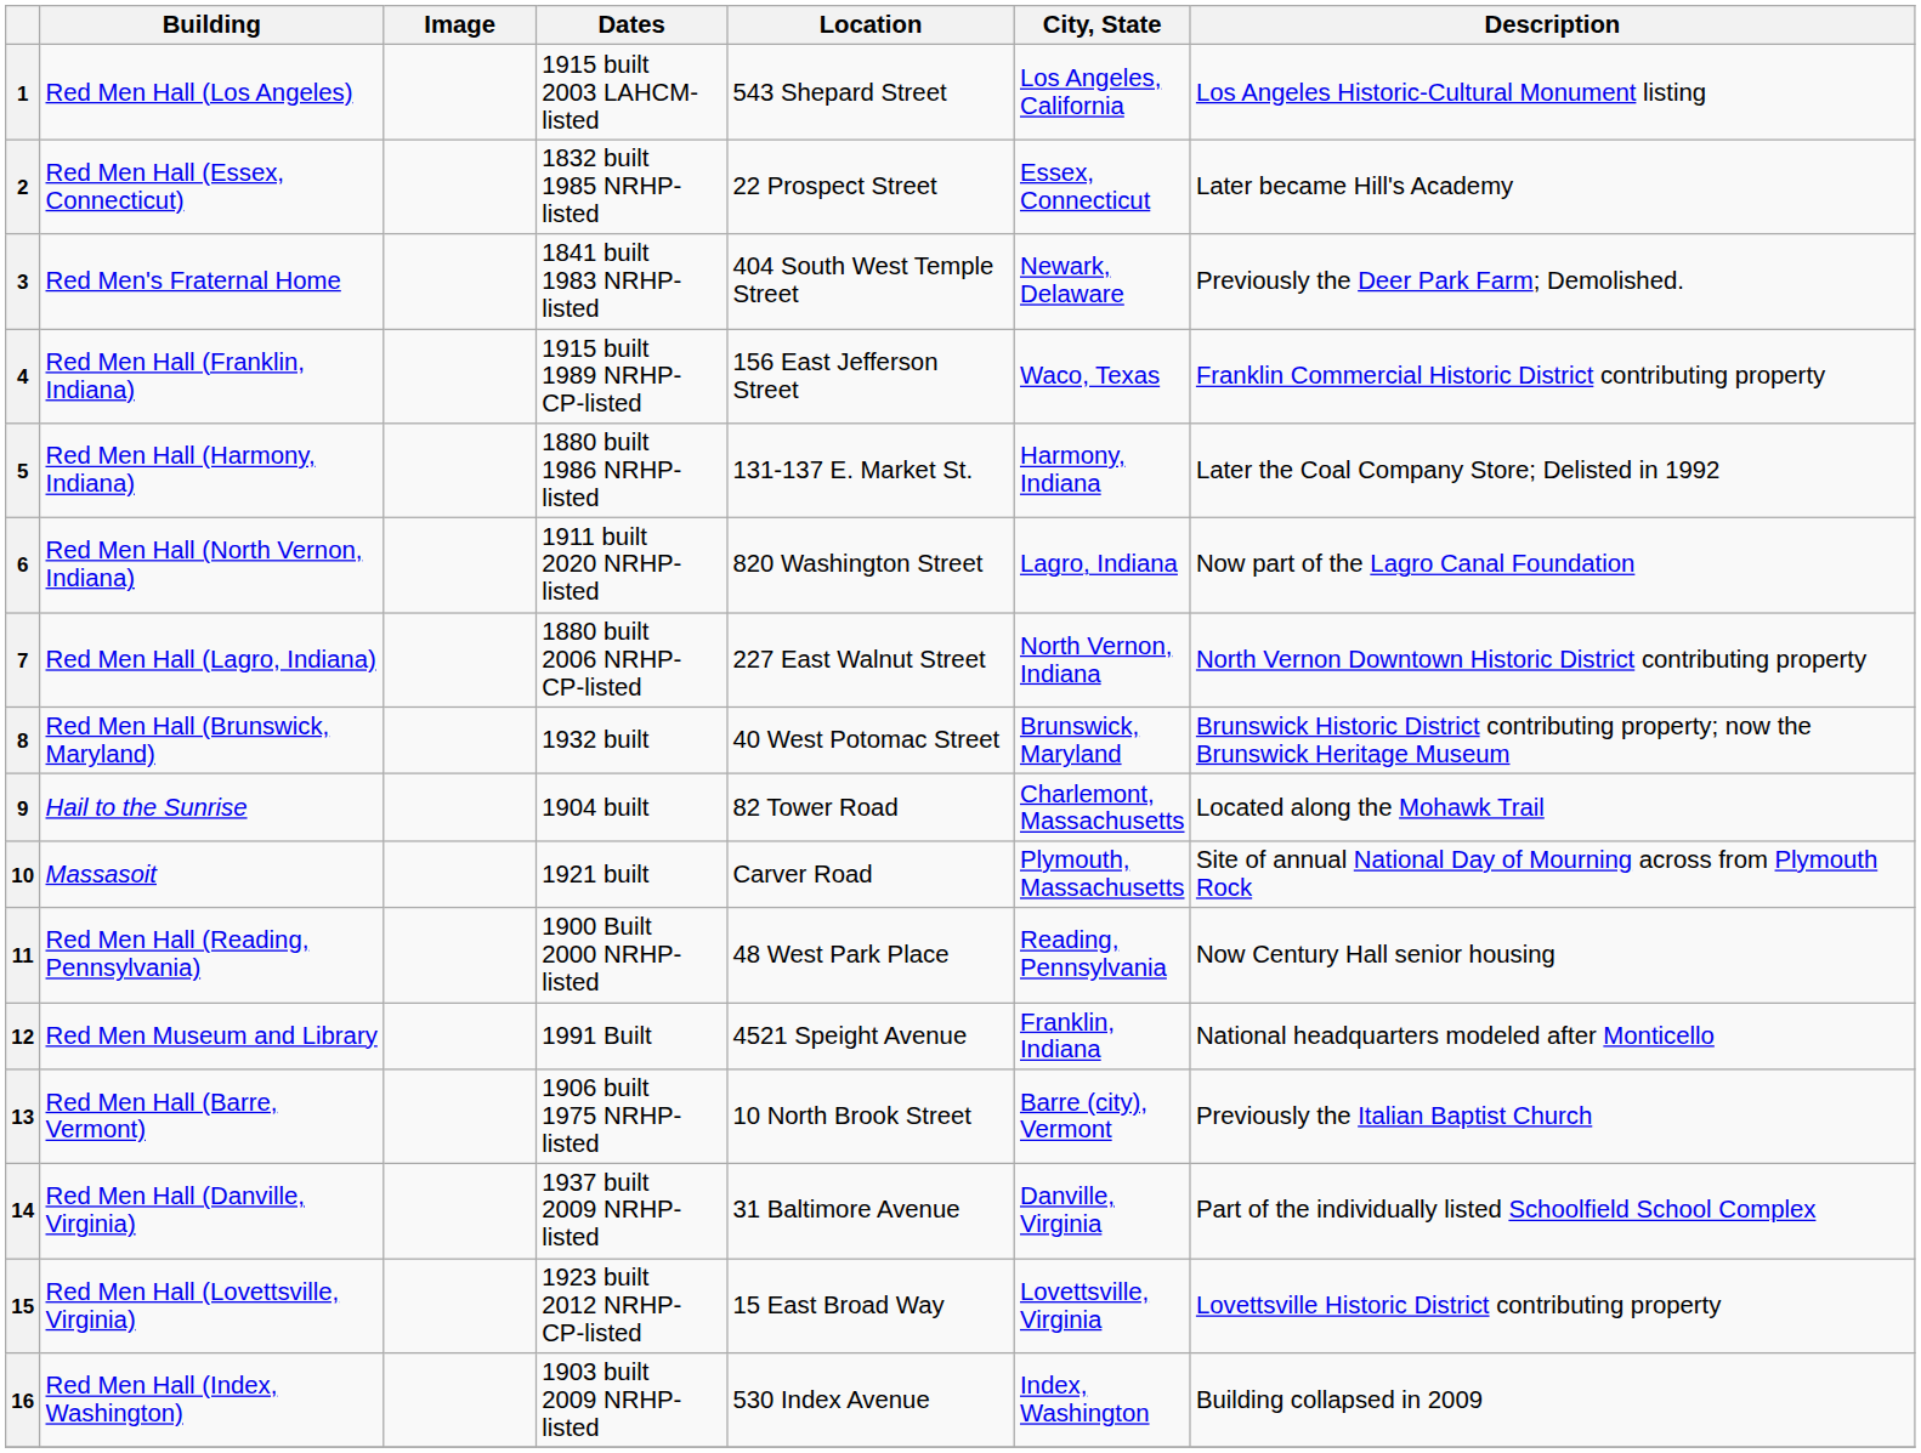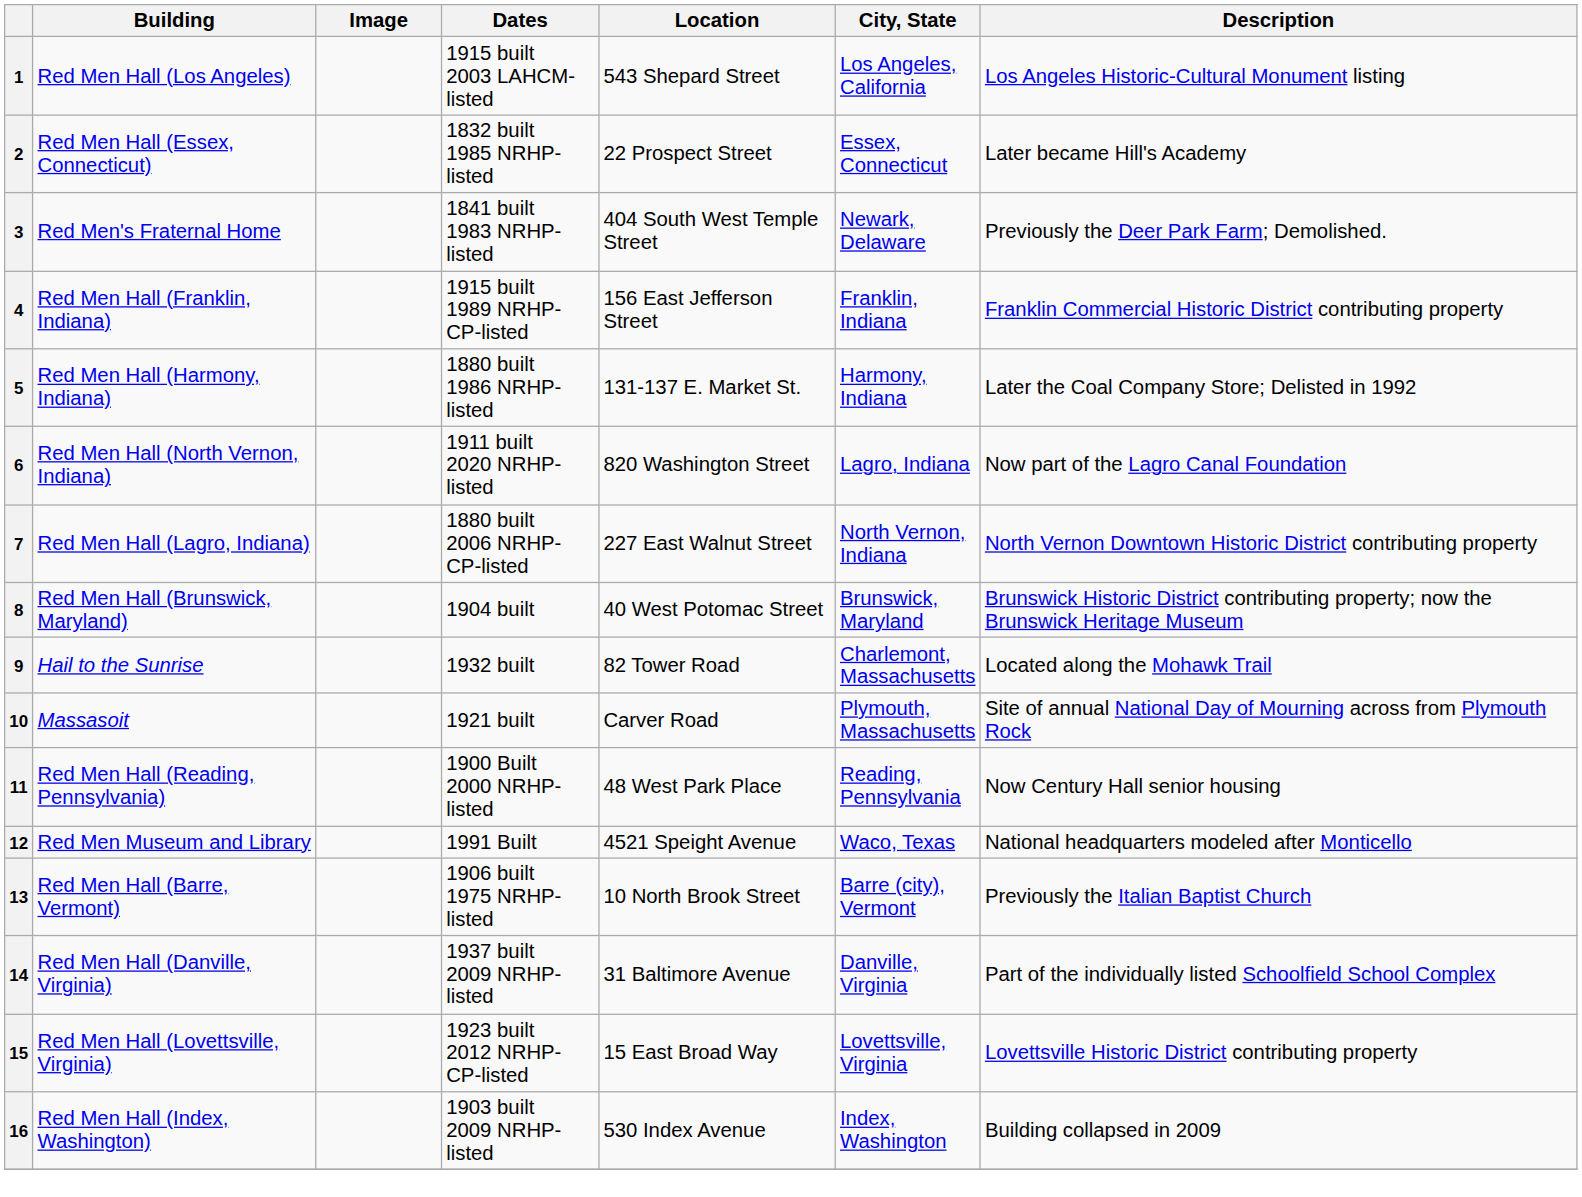 <table class="wikitable sortable" style="width:98%">
 <tr>
 <th></th>
 <th width = 18%><strong>Building</strong></th>
 <th width = 8% class="unsortable"><strong>Image</strong></th>
 <th width = 10%><strong>Dates</strong></th>
 <th><strong>Location</strong></th>
 <th width = 8%><strong>City, State</strong></th>
 <th class="unsortable"><strong>Description</strong></th>
 </tr>
 <tr ->
 <th><small>1</small></th>
 <td><a href='#'>Red Men Hall (Los Angeles)</a></td>
 <td></td>
 <td>1915 built<br>2003 LAHCM-listed</td>
 <td>543 Shepard Street<br><small></small></td>
 <td><a href='#'>Los Angeles, California</a></td>
 <td><a href='#'>Los Angeles Historic-Cultural Monument</a> listing</td>
 </tr>
 <tr ->
 <th><small>2</small></th>
 <td><a href='#'>Red Men Hall (Essex, Connecticut)</a></td>
 <td></td>
 <td>1832 built<br>1985 NRHP-listed</td>
 <td>22 Prospect Street<br><small></small></td>
 <td><a href='#'>Essex, Connecticut</a></td>
 <td>Later became Hill's Academy</td>
 </tr>
 <tr ->
 <th><small>3</small></th>
 <td><a href='#'>Red Men's Fraternal Home</a></td>
 <td></td>
 <td>1841 built<br>1983 NRHP-listed</td>
 <td>404 South West Temple Street<br><small></small></td>
 <td><a href='#'>Newark, Delaware</a></td>
 <td>Previously the <a href='#'>Deer Park Farm</a>; Demolished.</td>
 </tr>
 <tr ->
 <th><small>4</small></th>
 <td><a href='#'>Red Men Hall (Franklin, Indiana)</a></td>
 <td></td>
 <td>1915 built<br>1989 NRHP-CP-listed</td>
 <td>156 East Jefferson Street<br><small></small></td>
-<td><a href='#'>Waco, Texas</a></td>
+<td><a href='#'>Franklin, Indiana</a></td>
 <td><a href='#'>Franklin Commercial Historic District</a> contributing property</td>
 </tr>
 <tr ->
 <th><small>5</small></th>
 <td><a href='#'>Red Men Hall (Harmony, Indiana)</a></td>
 <td></td>
 <td>1880 built<br>1986 NRHP-listed</td>
 <td>131-137 E. Market St.<br><small></small></td>
 <td><a href='#'>Harmony, Indiana</a></td>
 <td>Later the Coal Company Store; Delisted in 1992</td>
 </tr>
 <tr ->
 <th><small>6</small></th>
 <td><a href='#'>Red Men Hall (North Vernon, Indiana)</a></td>
 <td></td>
 <td>1911 built<br>2020 NRHP-listed</td>
 <td>820 Washington Street<br><small></small></td>
 <td><a href='#'>Lagro, Indiana</a></td>
 <td>Now part of the <a href='#'>Lagro Canal Foundation</a></td>
 </tr>
 <tr ->
 <th><small>7</small></th>
 <td><a href='#'>Red Men Hall (Lagro, Indiana)</a></td>
 <td></td>
 <td>1880 built<br>2006 NRHP-CP-listed</td>
 <td>227 East Walnut Street<br><small></small></td>
 <td><a href='#'>North Vernon, Indiana</a></td>
 <td><a href='#'>North Vernon Downtown Historic District</a> contributing property</td>
 </tr>
 <tr ->
 <th><small>8</small></th>
 <td><a href='#'>Red Men Hall (Brunswick, Maryland)</a></td>
 <td></td>
-<td>1932 built</td>
+<td>1904 built</td>
 <td>40 West Potomac Street<br><small></small></td>
 <td><a href='#'>Brunswick, Maryland</a></td>
 <td><a href='#'>Brunswick Historic District</a> contributing property; now the <a href='#'>Brunswick Heritage Museum</a></td>
 </tr>
 <tr ->
 <th><small>9</small></th>
 <td><em><a href='#'>Hail to the Sunrise</a></em></td>
 <td></td>
-<td>1904 built</td>
+<td>1932 built</td>
 <td>82 Tower Road<br><small></small></td>
 <td><a href='#'>Charlemont, Massachusetts</a></td>
 <td>Located along the <a href='#'>Mohawk Trail</a></td>
 </tr>
 <tr ->
 <th><small>10</small></th>
 <td><em><a href='#'>Massasoit</a></em></td>
 <td></td>
 <td>1921 built</td>
 <td>Carver Road<br><small></small></td>
 <td><a href='#'>Plymouth, Massachusetts</a></td>
 <td>Site of annual <a href='#'>National Day of Mourning</a> across from <a href='#'>Plymouth Rock</a></td>
 </tr>
 <tr ->
 <th><small>11</small></th>
 <td><a href='#'>Red Men Hall (Reading, Pennsylvania)</a></td>
 <td></td>
 <td>1900 Built<br>2000 NRHP-listed</td>
 <td>48 West Park Place<br><small></small></td>
 <td><a href='#'>Reading, Pennsylvania</a></td>
 <td>Now Century Hall senior housing</td>
 </tr>
 <tr ->
 <th><small>12</small></th>
 <td><a href='#'>Red Men Museum and Library</a></td>
 <td></td>
 <td>1991 Built</td>
 <td>4521 Speight Avenue<br><small></small></td>
-<td><a href='#'>Franklin, Indiana</a></td>
+<td><a href='#'>Waco, Texas</a></td>
 <td>National headquarters modeled after <a href='#'>Monticello</a></td>
 </tr>
 <tr ->
 <th><small>13</small></th>
 <td><a href='#'>Red Men Hall (Barre, Vermont)</a></td>
 <td></td>
 <td>1906 built<br>1975 NRHP-listed</td>
 <td>10 North Brook Street<br><small></small></td>
 <td><a href='#'>Barre (city), Vermont</a></td>
 <td>Previously the <a href='#'>Italian Baptist Church</a></td>
 </tr>
 <tr ->
 <th><small>14</small></th>
 <td><a href='#'>Red Men Hall (Danville, Virginia)</a></td>
 <td></td>
 <td>1937 built<br>2009 NRHP-listed</td>
 <td>31 Baltimore Avenue<br><small></small></td>
 <td><a href='#'>Danville, Virginia</a></td>
 <td>Part of the individually listed <a href='#'>Schoolfield School Complex</a></td>
 </tr>
 <tr ->
 <th><small>15</small></th>
 <td><a href='#'>Red Men Hall (Lovettsville, Virginia)</a></td>
 <td></td>
 <td>1923 built<br>2012 NRHP-CP-listed</td>
 <td>15 East Broad Way<br><small></small></td>
 <td><a href='#'>Lovettsville, Virginia</a></td>
 <td><a href='#'>Lovettsville Historic District</a> contributing property</td>
 </tr>
 <tr ->
 <th><small>16</small></th>
 <td><a href='#'>Red Men Hall (Index, Washington)</a></td>
 <td></td>
 <td>1903 built<br>2009 NRHP-listed</td>
 <td>530 Index Avenue<br><small></small></td>
 <td><a href='#'>Index, Washington</a></td>
 <td>Building collapsed in 2009</td>
 </tr>
 <tr ->
 </tr>
 </table>
